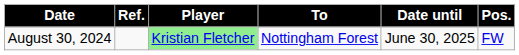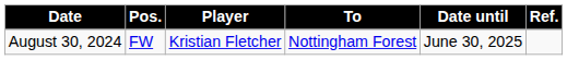 <table class="wikitable plainrowheaders sortable">
 <tr>
 <th style="background:#000000; color:#FFFFFF;">Date</th>
-<th style="background:#000000; color:#FFFFFF;">Ref.</th>
+<th style="background:#000000; color:#FFFFFF;">Pos.</th>
 <th style="background:#000000; color:#FFFFFF;">Player</th>
 <th style="background:#000000; color:#FFFFFF;">To</th>
 <th style="background:#000000; color:#FFFFFF;">Date until</th>
-<th style="background:#000000; color:#FFFFFF;">Pos.</th>
+<th style="background:#000000; color:#FFFFFF;">Ref.</th>
 </tr>
 <tr>
 <td>August 30, 2024</td>
-<td></td>
-<td align="left" style="background: lightgreen;"> <a href='#'>Kristian Fletcher</a></td>
+<td><a href='#'>FW</a></td>
+<td align="left"> <a href='#'>Kristian Fletcher</a></td>
 <td align="left"> <a href='#'>Nottingham Forest</a></td>
 <td>June 30, 2025</td>
-<td><a href='#'>FW</a></td>
+<td></td>
 </tr>
 </table>
